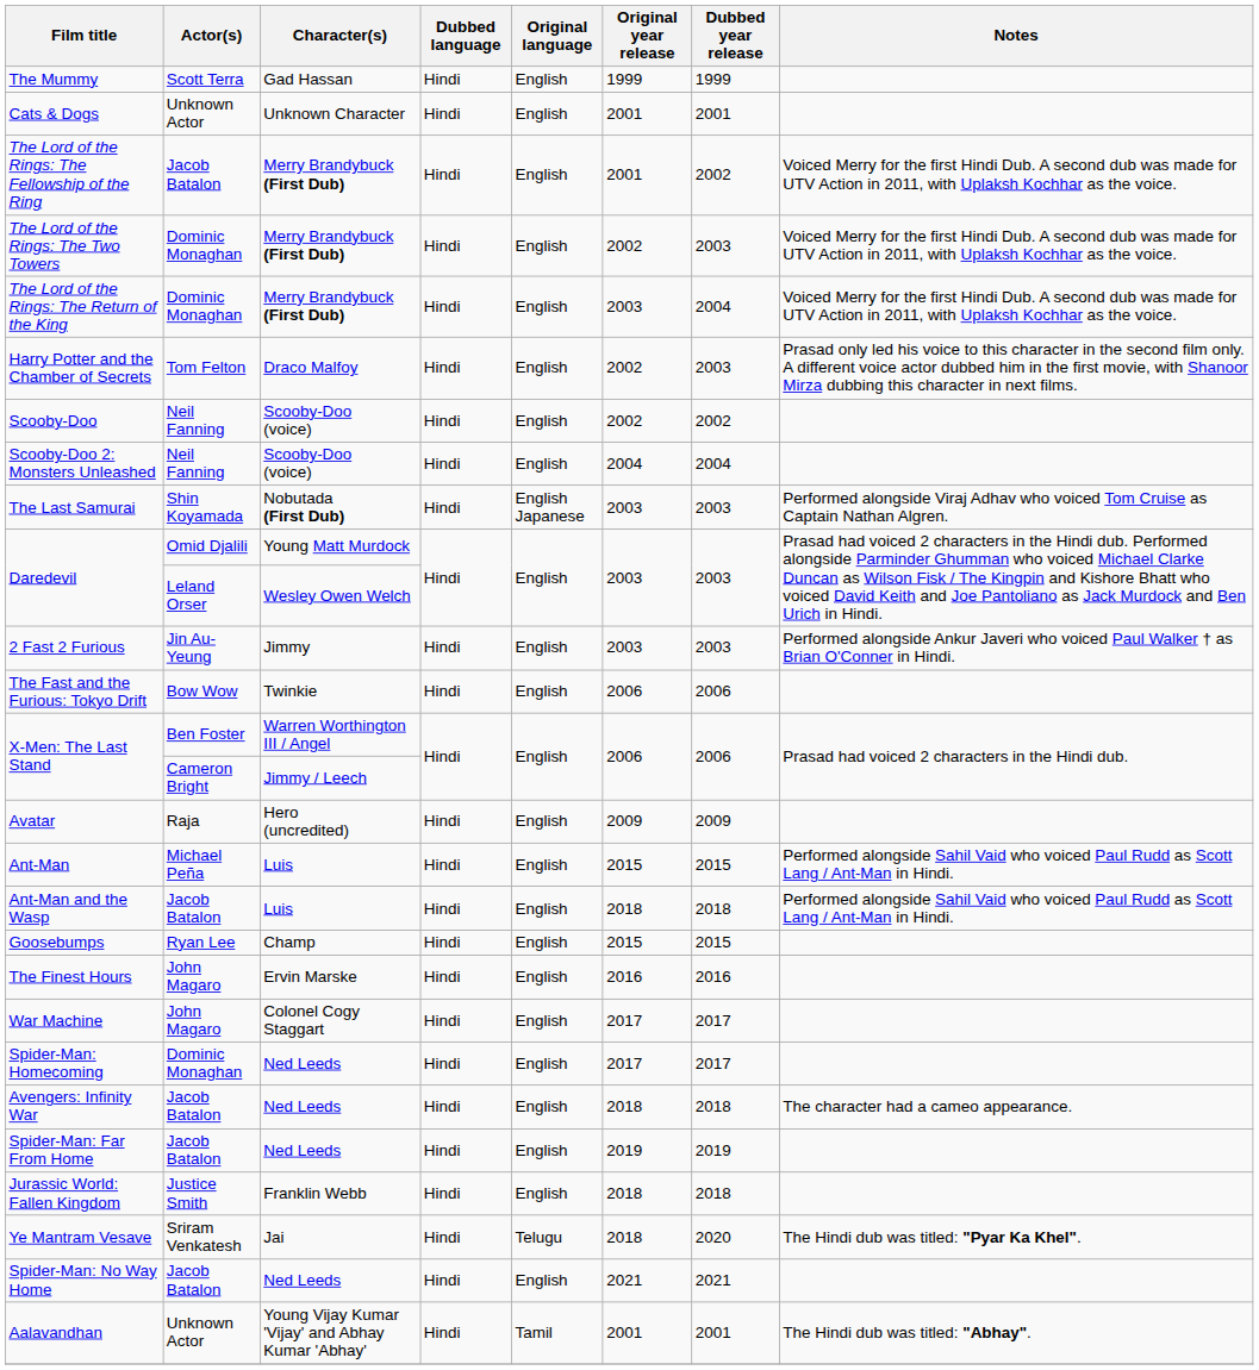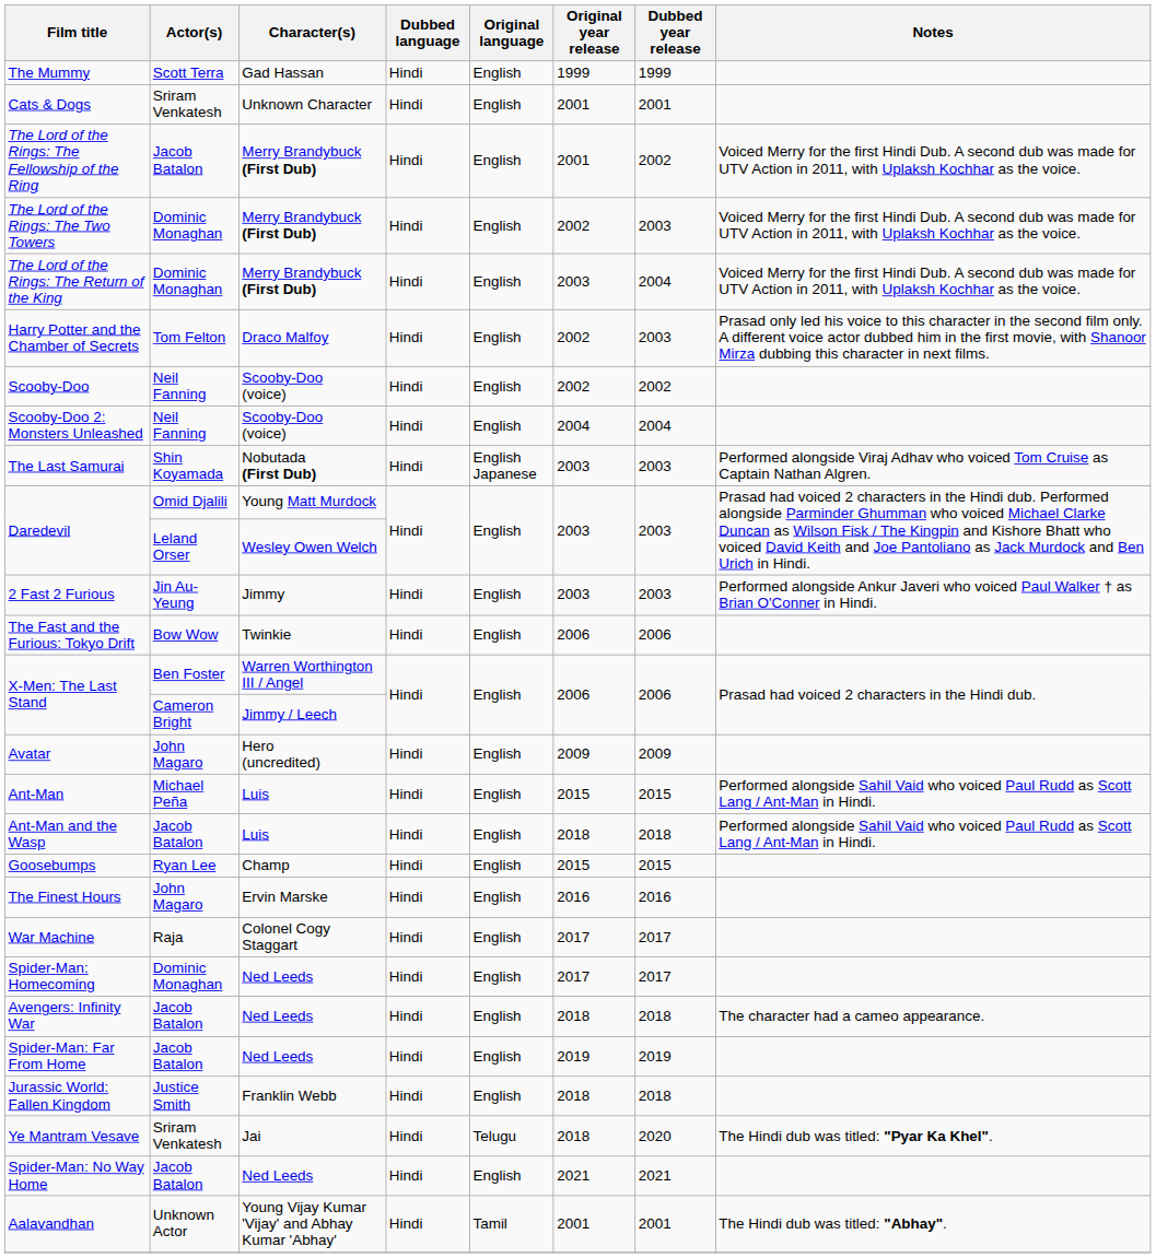 <table class="wikitable">
 <tr>
 <th>Film title</th>
 <th>Actor(s)</th>
 <th>Character(s)</th>
 <th>Dubbed language</th>
 <th>Original language</th>
 <th>Original year release</th>
 <th>Dubbed year release</th>
 <th>Notes</th>
 </tr>
 <tr>
 <td><a href='#'>The Mummy</a></td>
 <td><a href='#'>Scott Terra</a></td>
 <td>Gad Hassan</td>
 <td>Hindi</td>
 <td>English</td>
 <td>1999</td>
 <td>1999</td>
 <td></td>
 </tr>
 <tr>
 <td><a href='#'>Cats & Dogs</a></td>
-<td>Unknown Actor</td>
+<td>Sriram Venkatesh</td>
 <td>Unknown Character</td>
 <td>Hindi</td>
 <td>English</td>
 <td>2001</td>
 <td>2001</td>
 <td></td>
 </tr>
 <tr>
 <td><em><a href='#'>The Lord of the Rings: The Fellowship of the Ring</a></em></td>
 <td><a href='#'>Jacob Batalon</a></td>
 <td><a href='#'>Merry Brandybuck</a> <br> <strong>(First Dub)</strong></td>
 <td>Hindi</td>
 <td>English</td>
 <td>2001</td>
 <td>2002</td>
 <td>Voiced Merry for the first Hindi Dub. A second dub was made for UTV Action in 2011, with <a href='#'>Uplaksh Kochhar</a> as the voice.</td>
 </tr>
 <tr>
 <td><em><a href='#'>The Lord of the Rings: The Two Towers</a></em></td>
 <td><a href='#'>Dominic Monaghan</a></td>
 <td><a href='#'>Merry Brandybuck</a> <br> <strong>(First Dub)</strong></td>
 <td>Hindi</td>
 <td>English</td>
 <td>2002</td>
 <td>2003</td>
 <td>Voiced Merry for the first Hindi Dub. A second dub was made for UTV Action in 2011, with <a href='#'>Uplaksh Kochhar</a> as the voice.</td>
 </tr>
 <tr>
 <td><em><a href='#'>The Lord of the Rings: The Return of the King</a></em></td>
 <td><a href='#'>Dominic Monaghan</a></td>
 <td><a href='#'>Merry Brandybuck</a> <br> <strong>(First Dub)</strong></td>
 <td>Hindi</td>
 <td>English</td>
 <td>2003</td>
 <td>2004</td>
 <td>Voiced Merry for the first Hindi Dub. A second dub was made for UTV Action in 2011, with <a href='#'>Uplaksh Kochhar</a> as the voice.</td>
 </tr>
 <tr>
 <td><a href='#'>Harry Potter and the Chamber of Secrets</a></td>
 <td><a href='#'>Tom Felton</a></td>
 <td><a href='#'>Draco Malfoy</a></td>
 <td>Hindi</td>
 <td>English</td>
 <td>2002</td>
 <td>2003</td>
 <td>Prasad only led his voice to this character in the second film only. A different voice actor dubbed him in the first movie, with <a href='#'>Shanoor Mirza</a> dubbing this character in next films.</td>
 </tr>
 <tr>
 <td><a href='#'>Scooby-Doo</a></td>
 <td><a href='#'>Neil Fanning</a></td>
 <td><a href='#'>Scooby-Doo</a><br>(voice)</td>
 <td>Hindi</td>
 <td>English</td>
 <td>2002</td>
 <td>2002</td>
 <td></td>
 </tr>
 <tr>
 <td><a href='#'>Scooby-Doo 2: Monsters Unleashed</a></td>
 <td><a href='#'>Neil Fanning</a></td>
 <td><a href='#'>Scooby-Doo</a><br>(voice)</td>
 <td>Hindi</td>
 <td>English</td>
 <td>2004</td>
 <td>2004</td>
 <td></td>
 </tr>
 <tr>
 <td><a href='#'>The Last Samurai</a></td>
 <td><a href='#'>Shin Koyamada</a></td>
 <td>Nobutada <br> <strong>(First Dub)</strong></td>
 <td>Hindi</td>
 <td>English <br> Japanese</td>
 <td>2003</td>
 <td>2003</td>
 <td>Performed alongside Viraj Adhav who voiced <a href='#'>Tom Cruise</a> as Captain Nathan Algren.</td>
 </tr>
 <tr>
 <td rowspan="2" style="text-align:centre"><a href='#'>Daredevil</a></td>
 <td><a href='#'>Omid Djalili</a></td>
 <td>Young <a href='#'>Matt Murdock</a></td>
 <td rowspan="2" style="text-align:centre">Hindi</td>
 <td rowspan="2" style="text-align:centre">English</td>
 <td rowspan="2" style="text-align:centre">2003</td>
 <td rowspan="2" style="text-align:centre">2003</td>
 <td rowspan="2" style="text-align:centre">Prasad had voiced 2 characters in the Hindi dub. Performed alongside <a href='#'>Parminder Ghumman</a> who voiced <a href='#'>Michael Clarke Duncan</a> as <a href='#'>Wilson Fisk / The Kingpin</a> and Kishore Bhatt who voiced <a href='#'>David Keith</a> and <a href='#'>Joe Pantoliano</a> as <a href='#'>Jack Murdock</a> and <a href='#'>Ben Urich</a> in Hindi.</td>
 </tr>
 <tr>
 <td><a href='#'>Leland Orser</a></td>
 <td><a href='#'>Wesley Owen Welch</a></td>
 </tr>
 <tr>
 <td><a href='#'>2 Fast 2 Furious</a></td>
 <td><a href='#'>Jin Au-Yeung</a></td>
 <td>Jimmy</td>
 <td>Hindi</td>
 <td>English</td>
 <td>2003</td>
 <td>2003</td>
 <td>Performed alongside Ankur Javeri who voiced <a href='#'>Paul Walker</a> † as <a href='#'>Brian O'Conner</a> in Hindi.</td>
 </tr>
 <tr>
 <td><a href='#'>The Fast and the Furious: Tokyo Drift</a></td>
 <td><a href='#'>Bow Wow</a></td>
 <td>Twinkie</td>
 <td>Hindi</td>
 <td>English</td>
 <td>2006</td>
 <td>2006</td>
 <td></td>
 </tr>
 <tr>
 <td rowspan="2" style="text-align:centre"><a href='#'>X-Men: The Last Stand</a></td>
 <td><a href='#'>Ben Foster</a></td>
 <td><a href='#'>Warren Worthington III / Angel</a></td>
 <td rowspan="2" style="text-align:centre">Hindi</td>
 <td rowspan="2" style="text-align:centre">English</td>
 <td rowspan="2" style="text-align:centre">2006</td>
 <td rowspan="2" style="text-align:centre">2006</td>
 <td rowspan="2" style="text-align:centre">Prasad had voiced 2 characters in the Hindi dub.</td>
 </tr>
 <tr>
 <td><a href='#'>Cameron Bright</a></td>
 <td><a href='#'>Jimmy / Leech</a></td>
 </tr>
 <tr>
 <td><a href='#'>Avatar</a></td>
-<td>Raja</td>
+<td><a href='#'>John Magaro</a></td>
 <td>Hero <br>(uncredited)</td>
 <td>Hindi</td>
 <td>English</td>
 <td>2009</td>
 <td>2009</td>
 <td></td>
 </tr>
 <tr>
 <td><a href='#'>Ant-Man</a></td>
 <td><a href='#'>Michael Peña</a></td>
 <td><a href='#'>Luis</a></td>
 <td>Hindi</td>
 <td>English</td>
 <td>2015</td>
 <td>2015</td>
 <td>Performed alongside <a href='#'>Sahil Vaid</a> who voiced <a href='#'>Paul Rudd</a> as <a href='#'>Scott Lang / Ant-Man</a> in Hindi.</td>
 </tr>
 <tr>
 <td><a href='#'>Ant-Man and the Wasp</a></td>
 <td><a href='#'>Jacob Batalon</a></td>
 <td><a href='#'>Luis</a></td>
 <td>Hindi</td>
 <td>English</td>
 <td>2018</td>
 <td>2018</td>
 <td>Performed alongside <a href='#'>Sahil Vaid</a> who voiced <a href='#'>Paul Rudd</a> as <a href='#'>Scott Lang / Ant-Man</a> in Hindi.</td>
 </tr>
 <tr>
 <td><a href='#'>Goosebumps</a></td>
 <td><a href='#'>Ryan Lee</a></td>
 <td>Champ</td>
 <td>Hindi</td>
 <td>English</td>
 <td>2015</td>
 <td>2015</td>
 <td></td>
 </tr>
 <tr>
 <td><a href='#'>The Finest Hours</a></td>
 <td><a href='#'>John Magaro</a></td>
 <td>Ervin Marske</td>
 <td>Hindi</td>
 <td>English</td>
 <td>2016</td>
 <td>2016</td>
 <td></td>
 </tr>
 <tr>
 <td><a href='#'>War Machine</a></td>
-<td><a href='#'>John Magaro</a></td>
+<td>Raja</td>
 <td>Colonel Cogy Staggart</td>
 <td>Hindi</td>
 <td>English</td>
 <td>2017</td>
 <td>2017</td>
 <td></td>
 </tr>
 <tr>
 <td><a href='#'>Spider-Man: Homecoming</a></td>
 <td><a href='#'>Dominic Monaghan</a></td>
 <td><a href='#'>Ned Leeds</a></td>
 <td>Hindi</td>
 <td>English</td>
 <td>2017</td>
 <td>2017</td>
 <td></td>
 </tr>
 <tr>
 <td><a href='#'>Avengers: Infinity War</a></td>
 <td><a href='#'>Jacob Batalon</a></td>
 <td><a href='#'>Ned Leeds</a></td>
 <td>Hindi</td>
 <td>English</td>
 <td>2018</td>
 <td>2018</td>
 <td>The character had a cameo appearance.</td>
 </tr>
 <tr>
 <td><a href='#'>Spider-Man: Far From Home</a></td>
 <td><a href='#'>Jacob Batalon</a></td>
 <td><a href='#'>Ned Leeds</a></td>
 <td>Hindi</td>
 <td>English</td>
 <td>2019</td>
 <td>2019</td>
 <td></td>
 </tr>
 <tr>
 <td><a href='#'>Jurassic World: Fallen Kingdom</a></td>
 <td><a href='#'>Justice Smith</a></td>
 <td>Franklin Webb</td>
 <td>Hindi</td>
 <td>English</td>
 <td>2018</td>
 <td>2018</td>
 <td></td>
 </tr>
 <tr>
 <td><a href='#'>Ye Mantram Vesave</a></td>
 <td>Sriram Venkatesh</td>
 <td>Jai</td>
 <td>Hindi</td>
 <td>Telugu</td>
 <td>2018</td>
 <td>2020</td>
 <td>The Hindi dub was titled: <strong>"Pyar Ka Khel"</strong>.</td>
 </tr>
 <tr>
 <td><a href='#'>Spider-Man: No Way Home</a></td>
 <td><a href='#'>Jacob Batalon</a></td>
 <td><a href='#'>Ned Leeds</a></td>
 <td>Hindi</td>
 <td>English</td>
 <td>2021</td>
 <td>2021</td>
 <td></td>
 </tr>
 <tr>
 <td><a href='#'>Aalavandhan</a></td>
 <td>Unknown Actor</td>
 <td>Young Vijay Kumar 'Vijay' and Abhay Kumar 'Abhay'</td>
 <td>Hindi</td>
 <td>Tamil</td>
 <td>2001</td>
 <td>2001</td>
 <td>The Hindi dub was titled: <strong>"Abhay"</strong>.</td>
 </tr>
 <tr>
 </tr>
 </table>
